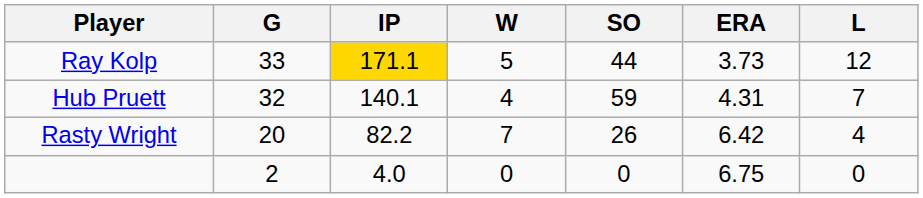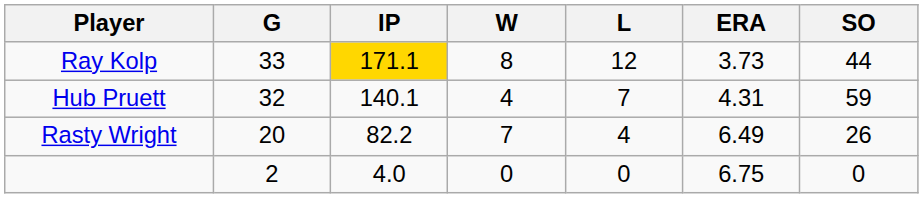 <table class="wikitable sortable">
 <tr>
 <th bgcolor="#DDDDFF" width="16%">Player</th>
 <th bgcolor="#DDDDFF" width="9%">G</th>
 <th bgcolor="#DDDDFF" width="9%">IP</th>
 <th bgcolor="#DDDDFF" width="9%">W</th>
+<th bgcolor="#DDDDFF" width="9%">L</th>
+<th bgcolor="#DDDDFF" width="9%">ERA</th>
 <th bgcolor="#DDDDFF" width="9%">SO</th>
-<th bgcolor="#DDDDFF" width="9%">ERA</th>
-<th bgcolor="#DDDDFF" width="9%">L</th>
 </tr>
 <tr align="center">
 <td><a href='#'>Ray Kolp</a></td>
 <td>33</td>
 <td style="background: gold;">171.1</td>
-<td>5</td>
+<td>8</td>
+<td>12</td>
+<td>3.73</td>
 <td>44</td>
-<td>3.73</td>
-<td>12</td>
 </tr>
 <tr align="center">
 <td><a href='#'>Hub Pruett</a></td>
 <td>32</td>
 <td>140.1</td>
 <td>4</td>
+<td>7</td>
+<td>4.31</td>
 <td>59</td>
-<td>4.31</td>
-<td>7</td>
 </tr>
 <tr align="center">
 <td><a href='#'>Rasty Wright</a></td>
 <td>20</td>
 <td>82.2</td>
 <td>7</td>
+<td>4</td>
+<td>6.49</td>
 <td>26</td>
-<td>6.42</td>
-<td>4</td>
 </tr>
 <tr align="center">
 <td></td>
 <td>2</td>
 <td>4.0</td>
 <td>0</td>
 <td>0</td>
 <td>6.75</td>
 <td>0</td>
 </tr>
 </table>
